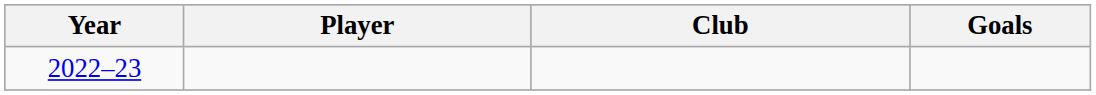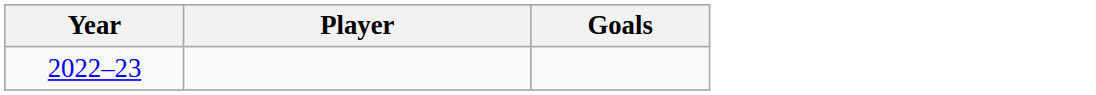 <table class="wikitable" style="text-align:center">
 <tr>
 <th width="100">Year</th>
 <th width="200">Player</th>
-<th width="220">Club</th>
 <th width="100">Goals</th>
 </tr>
 <tr>
 <td><a href='#'>2022–23</a></td>
 <td></td>
 <td></td>
-<td></td>
 </tr>
 </table>
